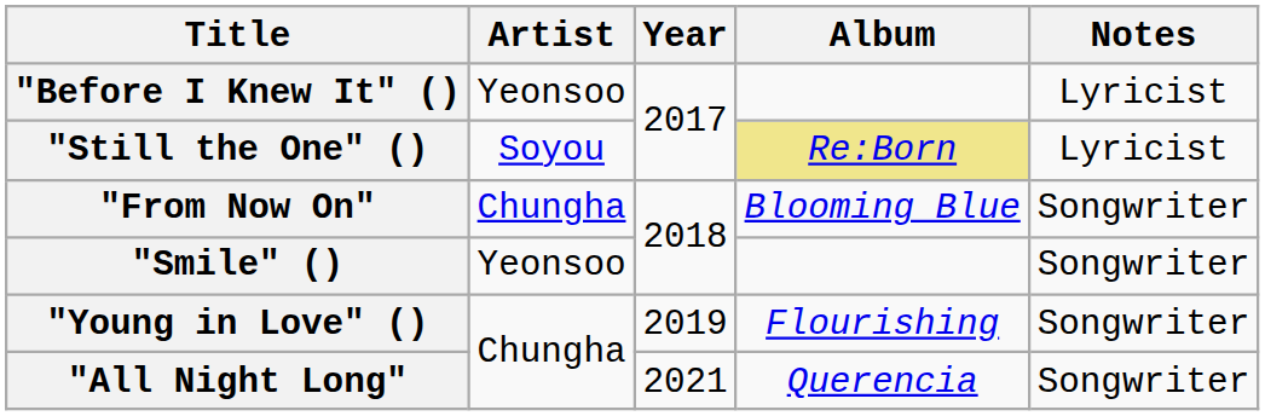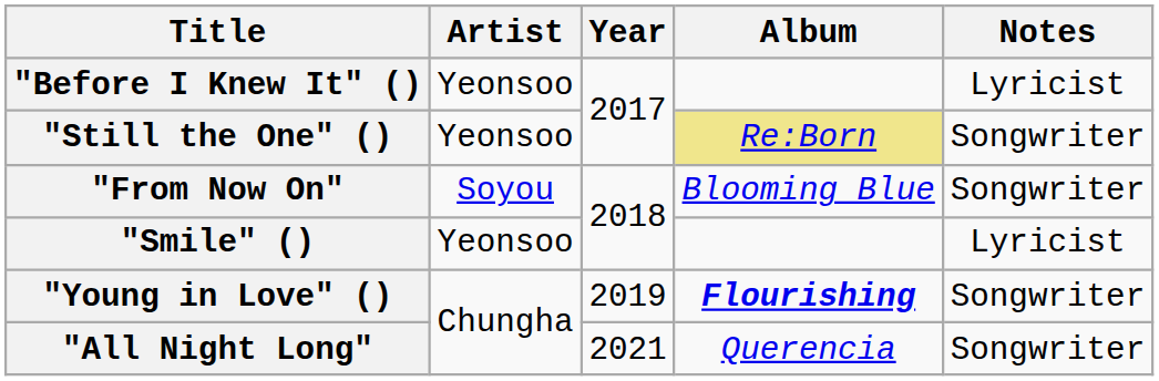 <table class="wikitable plainrowheaders" style="text-align:center;">
 <tr>
 <th scope="col">Title</th>
 <th scope="col">Artist</th>
 <th scope="col">Year</th>
 <th scope="col">Album</th>
 <th scope="col">Notes</th>
 </tr>
 <tr>
 <th scope="row">"Before I Knew It" ()</th>
 <td>Yeonsoo</td>
 <td rowspan="2">2017</td>
 <td></td>
 <td>Lyricist</td>
 </tr>
 <tr>
 <th scope="row">"Still the One" ()</th>
-<td><a href='#'>Soyou</a></td>
+<td>Yeonsoo</td>
 <td style="background: khaki;"><em><a href='#'>Re:Born</a></em></td>
-<td>Lyricist</td>
+<td>Songwriter</td>
 </tr>
 <tr>
 <th scope="row">"From Now On"</th>
-<td><a href='#'>Chungha</a></td>
+<td><a href='#'>Soyou</a></td>
 <td rowspan="2">2018</td>
 <td><em><a href='#'>Blooming Blue</a></em></td>
 <td>Songwriter</td>
 </tr>
 <tr>
 <th scope="row">"Smile" ()</th>
 <td>Yeonsoo</td>
 <td></td>
-<td>Songwriter</td>
+<td>Lyricist</td>
 </tr>
 <tr>
 <th scope="row">"Young in Love" ()</th>
 <td rowspan="2">Chungha</td>
 <td>2019</td>
-<td><em><a href='#'>Flourishing</a></em></td>
+<td><strong><em><a href='#'>Flourishing</a></em></strong></td>
 <td>Songwriter</td>
 </tr>
 <tr>
 <th scope="row">"All Night Long"</th>
 <td>2021</td>
 <td><em><a href='#'>Querencia</a></em></td>
 <td>Songwriter</td>
 </tr>
 </table>
